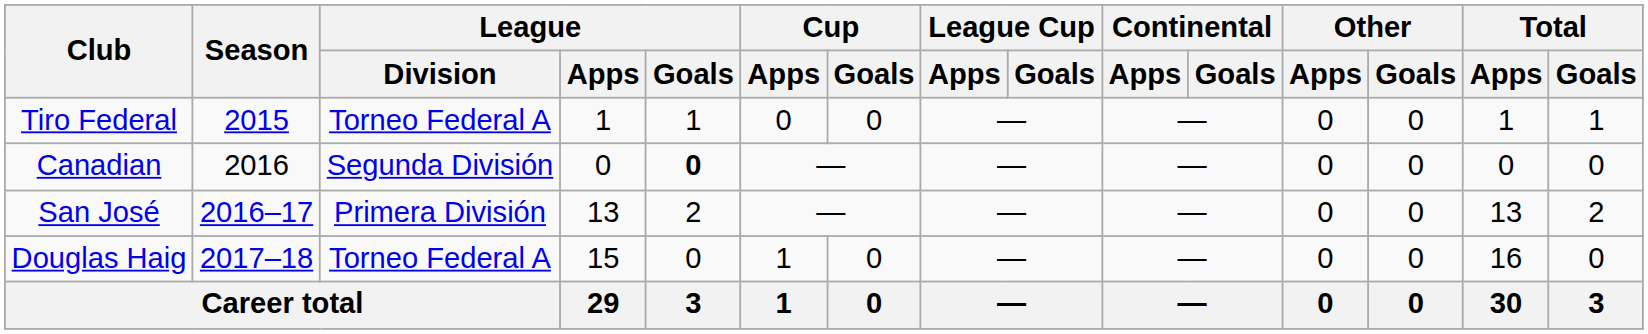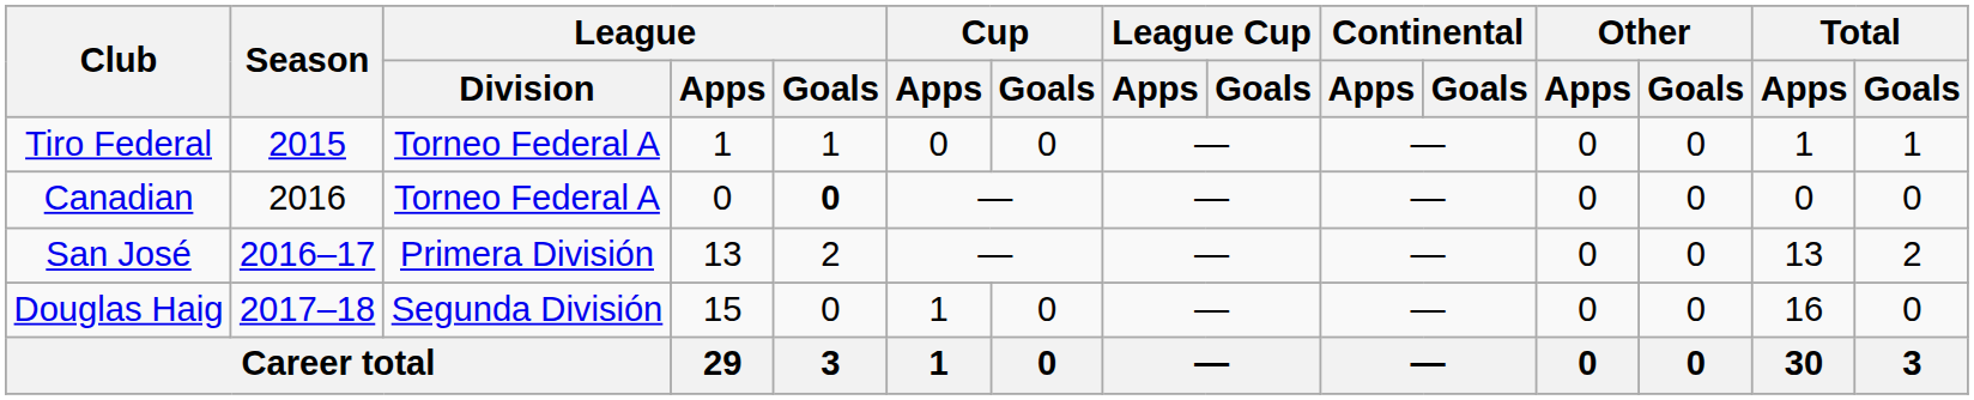 <table class="wikitable" style="text-align:center">
 <tr>
 <th rowspan="2">Club</th>
 <th rowspan="2">Season</th>
 <th colspan="3">League</th>
 <th colspan="2">Cup</th>
 <th colspan="2">League Cup</th>
 <th colspan="2">Continental</th>
 <th colspan="2">Other</th>
 <th colspan="2">Total</th>
 </tr>
 <tr>
 <th>Division</th>
 <th>Apps</th>
 <th>Goals</th>
 <th>Apps</th>
 <th>Goals</th>
 <th>Apps</th>
 <th>Goals</th>
 <th>Apps</th>
 <th>Goals</th>
 <th>Apps</th>
 <th>Goals</th>
 <th>Apps</th>
 <th>Goals</th>
 </tr>
 <tr>
 <td rowspan="1"><a href='#'>Tiro Federal</a></td>
 <td><a href='#'>2015</a></td>
 <td rowspan="1"><a href='#'>Torneo Federal A</a></td>
 <td>1</td>
 <td>1</td>
 <td>0</td>
 <td>0</td>
 <td colspan="2">—</td>
 <td colspan="2">—</td>
 <td>0</td>
 <td>0</td>
 <td>1</td>
 <td>1</td>
 </tr>
 <tr>
 <td rowspan="1"><a href='#'>Canadian</a></td>
 <td>2016</td>
-<td rowspan="1"><a href='#'>Segunda División</a></td>
+<td rowspan="1"><a href='#'>Torneo Federal A</a></td>
 <td>0</td>
 <td><strong>0</strong></td>
 <td colspan="2">—</td>
 <td colspan="2">—</td>
 <td colspan="2">—</td>
 <td>0</td>
 <td>0</td>
 <td>0</td>
 <td>0</td>
 </tr>
 <tr>
 <td rowspan="1"><a href='#'>San José</a></td>
 <td><a href='#'>2016–17</a></td>
 <td rowspan="1"><a href='#'>Primera División</a></td>
 <td>13</td>
 <td>2</td>
 <td colspan="2">—</td>
 <td colspan="2">—</td>
 <td colspan="2">—</td>
 <td>0</td>
 <td>0</td>
 <td>13</td>
 <td>2</td>
 </tr>
 <tr>
 <td rowspan="1"><a href='#'>Douglas Haig</a></td>
 <td><a href='#'>2017–18</a></td>
-<td rowspan="1"><a href='#'>Torneo Federal A</a></td>
+<td rowspan="1"><a href='#'>Segunda División</a></td>
 <td>15</td>
 <td>0</td>
 <td>1</td>
 <td>0</td>
 <td colspan="2">—</td>
 <td colspan="2">—</td>
 <td>0</td>
 <td>0</td>
 <td>16</td>
 <td>0</td>
 </tr>
 <tr>
 <th colspan="3">Career total</th>
 <th>29</th>
 <th>3</th>
 <th>1</th>
 <th>0</th>
 <th colspan="2">—</th>
 <th colspan="2">—</th>
 <th>0</th>
 <th>0</th>
 <th>30</th>
 <th>3</th>
 </tr>
 </table>
